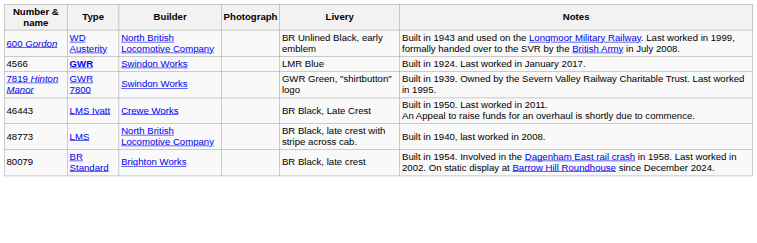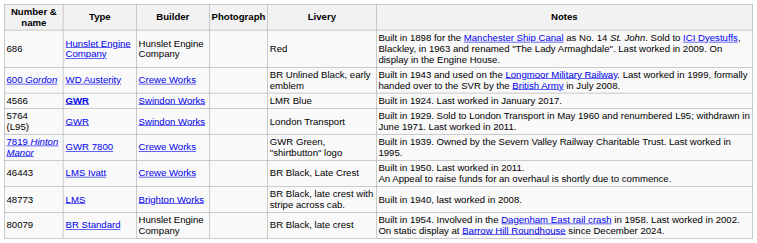 <table class="wikitable">
 <tr>
 <th>Number & name</th>
 <th>Type</th>
 <th>Builder</th>
 <th>Photograph</th>
 <th>Livery</th>
 <th>Notes</th>
 </tr>
 <tr>
+<td>686  </td>
+<td><a href='#'>Hunslet Engine Company</a> </td>
+<td>Hunslet Engine Company</td>
+<td></td>
+<td>Red</td>
+<td>Built in 1898 for the <a href='#'>Manchester Ship Canal</a> as No. 14 <em>St. John</em>. Sold to <a href='#'>ICI Dyestuffs</a>, Blackley, in 1963 and renamed "The Lady Armaghdale". Last worked in 2009. On display in the Engine House.</td>
+</tr>
+<tr>
 <td><a href='#'>600 <em>Gordon</em></a></td>
 <td><a href='#'>WD Austerity </a></td>
-<td><a href='#'>North British Locomotive Company</a></td>
+<td><a href='#'>Crewe Works</a></td>
 <td></td>
 <td>BR Unlined Black, early emblem</td>
 <td>Built in 1943 and used on the <a href='#'>Longmoor Military Railway</a>. Last worked in 1999, formally handed over to the SVR by the <a href='#'>British Army</a> in July 2008.</td>
 </tr>
 <tr>
 <td>4566</td>
 <td><strong><a href='#'>GWR </a> </strong></td>
 <td><a href='#'>Swindon Works</a></td>
 <td></td>
 <td>LMR Blue</td>
 <td>Built in 1924. Last worked in January 2017.</td>
 </tr>
 <tr>
+<td>5764<br>(L95)</td>
+<td><a href='#'>GWR </a> </td>
+<td><a href='#'>Swindon Works</a></td>
+<td></td>
+<td>London Transport</td>
+<td>Built in 1929. Sold to London Transport in May 1960 and renumbered L95; withdrawn in June 1971. Last worked in 2011.</td>
+</tr>
+<tr>
 <td><a href='#'>7819 <em>Hinton Manor</em></a></td>
 <td><a href='#'>GWR 7800 </a> </td>
-<td><a href='#'>Swindon Works</a></td>
+<td><a href='#'>Crewe Works</a></td>
 <td></td>
 <td>GWR Green, "shirtbutton" logo</td>
 <td>Built in 1939. Owned by the Severn Valley Railway Charitable Trust. Last worked in 1995.</td>
 </tr>
 <tr>
 <td>46443</td>
 <td><a href='#'>LMS Ivatt </a> </td>
 <td><a href='#'>Crewe Works</a></td>
 <td></td>
 <td>BR Black, Late Crest</td>
 <td>Built in 1950. Last worked in 2011.<br>An Appeal to raise funds for an overhaul is shortly due to commence.</td>
 </tr>
 <tr>
 <td>48773</td>
 <td><a href='#'>LMS </a> </td>
-<td><a href='#'>North British Locomotive Company</a></td>
+<td><a href='#'>Brighton Works</a></td>
 <td></td>
 <td>BR Black, late crest with stripe across cab.</td>
 <td>Built in 1940, last worked in 2008.</td>
 </tr>
 <tr>
 <td>80079</td>
 <td><a href='#'>BR Standard </a> </td>
-<td><a href='#'>Brighton Works</a></td>
+<td>Hunslet Engine Company</td>
 <td></td>
 <td>BR Black, late crest</td>
 <td>Built in 1954. Involved in the <a href='#'>Dagenham East rail crash</a> in 1958. Last worked in 2002. On static display at <a href='#'>Barrow Hill Roundhouse</a> since December 2024.</td>
 </tr>
 </table>
